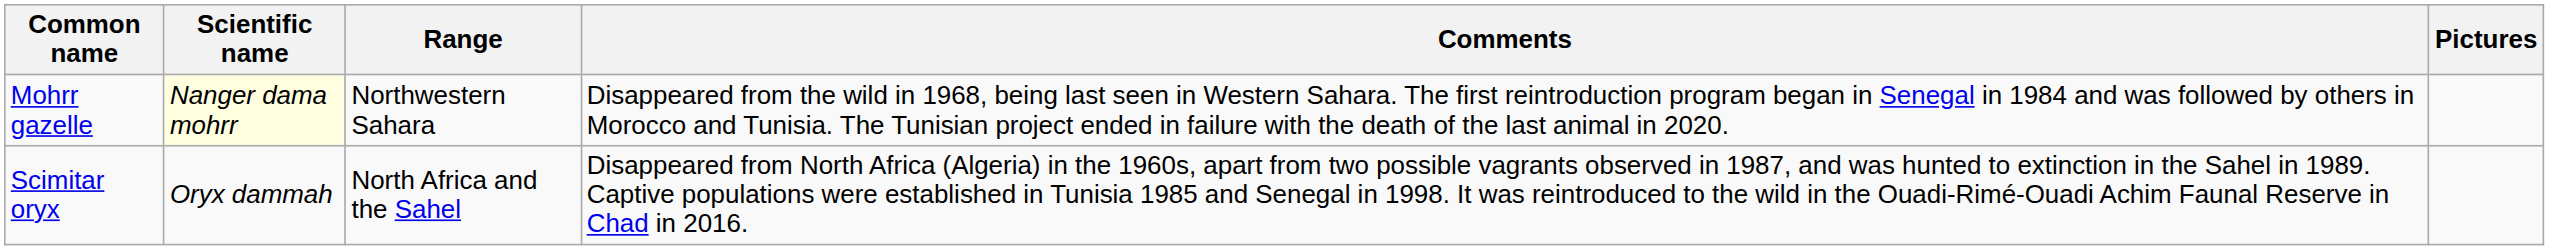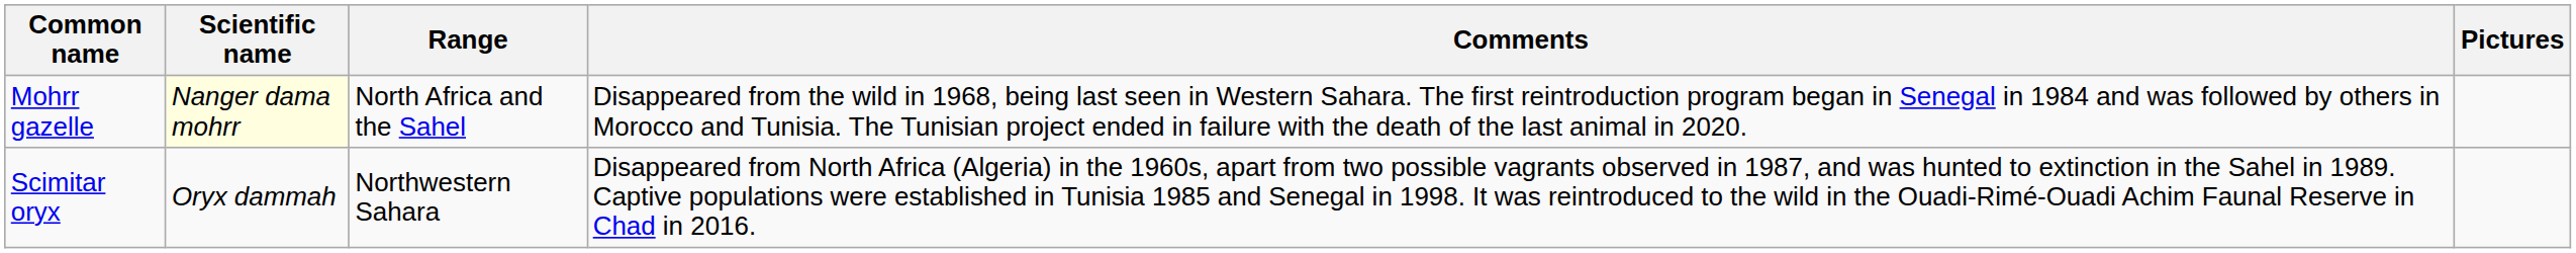 <table class="wikitable">
 <tr>
 <th>Common name</th>
 <th>Scientific name</th>
 <th>Range</th>
 <th class="unsortable">Comments</th>
 <th class="unsortable">Pictures</th>
 </tr>
 <tr>
 <td><a href='#'>Mohrr gazelle</a></td>
 <td style="background: lightyellow;"><em>Nanger dama mohrr</em></td>
-<td>Northwestern Sahara</td>
+<td>North Africa and the <a href='#'>Sahel</a></td>
 <td>Disappeared from the wild in 1968, being last seen in Western Sahara. The first reintroduction program began in <a href='#'>Senegal</a> in 1984 and was followed by others in Morocco and Tunisia. The Tunisian project ended in failure with the death of the last animal in 2020.</td>
 <td></td>
 </tr>
 <tr>
 <td><a href='#'>Scimitar oryx</a></td>
 <td><em>Oryx dammah</em></td>
-<td>North Africa and the <a href='#'>Sahel</a></td>
+<td>Northwestern Sahara</td>
 <td>Disappeared from North Africa (Algeria) in the 1960s, apart from two possible vagrants observed in 1987, and was hunted to extinction in the Sahel in 1989. Captive populations were established in Tunisia 1985 and Senegal in 1998. It was reintroduced to the wild in the Ouadi-Rimé-Ouadi Achim Faunal Reserve in <a href='#'>Chad</a> in 2016.</td>
 <td></td>
 </tr>
 </table>
